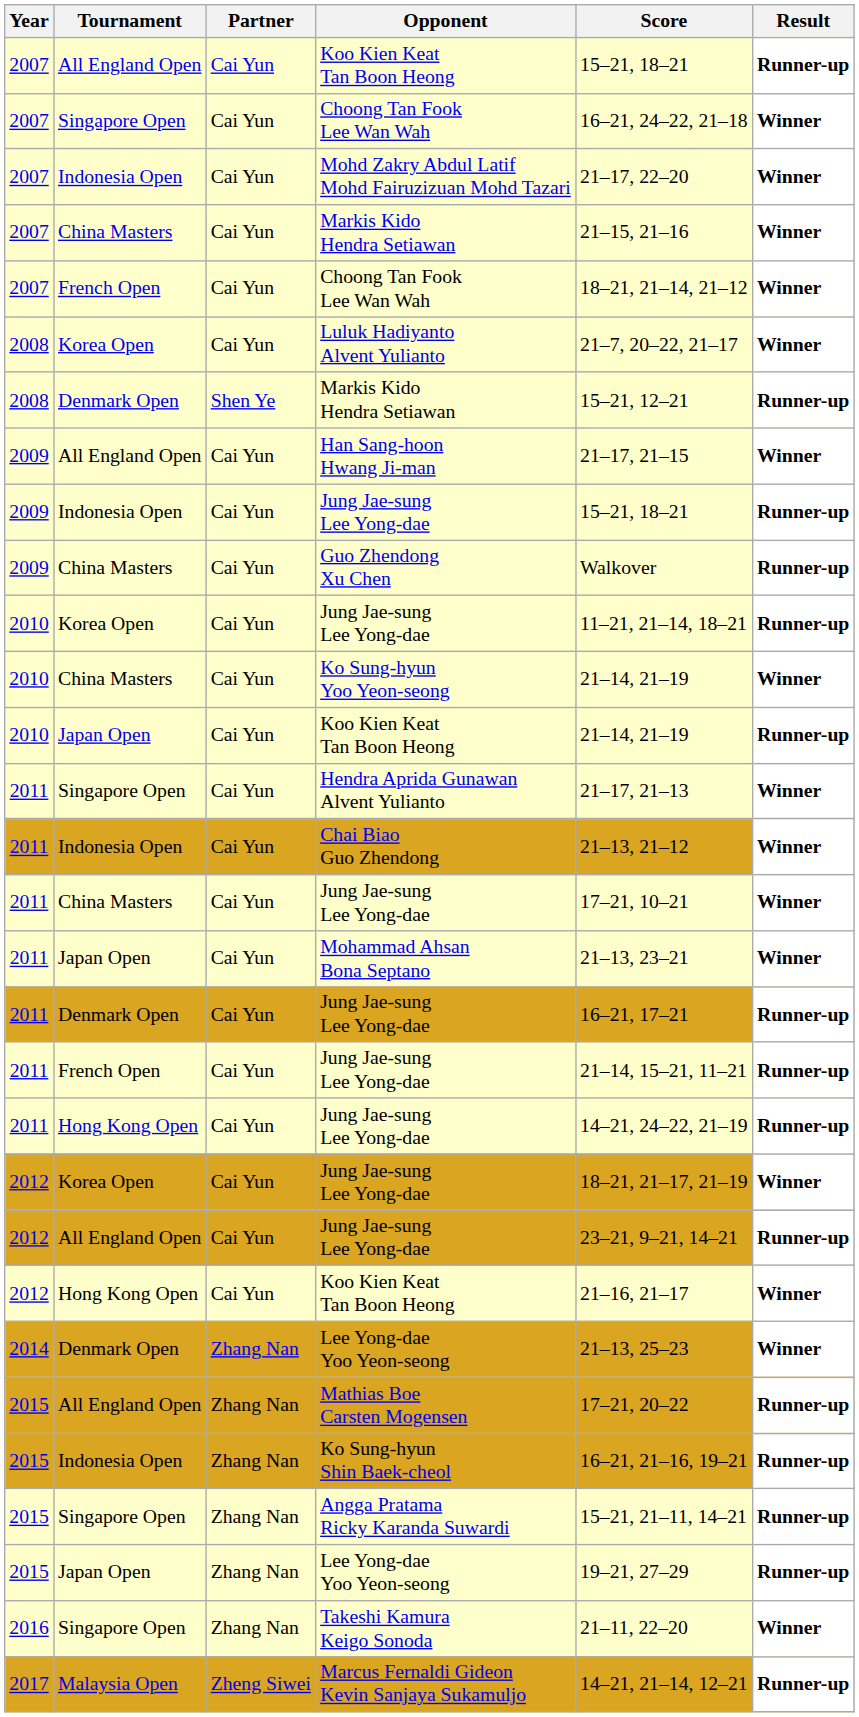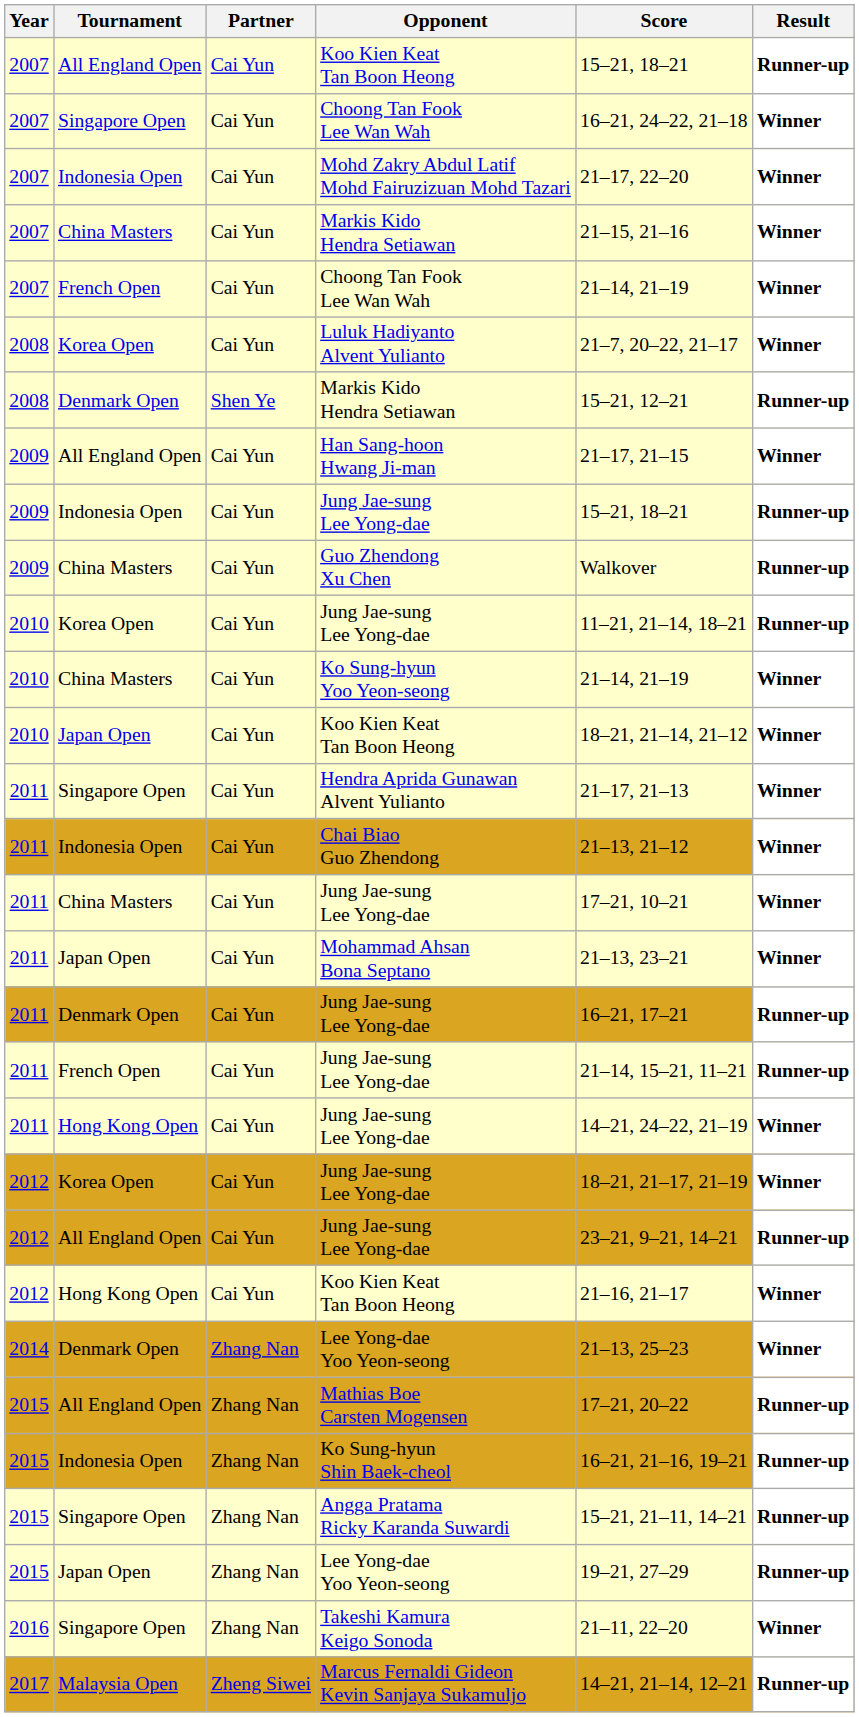 <table class="sortable wikitable" style="font-size: 90%;">
 <tr>
 <th>Year</th>
 <th>Tournament</th>
 <th>Partner</th>
 <th>Opponent</th>
 <th>Score</th>
 <th>Result</th>
 </tr>
 <tr style="background:#FFFFCC">
 <td align="center"><a href='#'>2007</a></td>
 <td align="left"><a href='#'>All England Open</a></td>
 <td align="left"> <a href='#'>Cai Yun</a></td>
 <td align="left"> <a href='#'>Koo Kien Keat</a><br> <a href='#'>Tan Boon Heong</a></td>
 <td align="left">15–21, 18–21</td>
 <td style="text-align:left; background:white"> <strong>Runner-up</strong></td>
 </tr>
 <tr style="background:#FFFFCC">
 <td align="center"><a href='#'>2007</a></td>
 <td align="left"><a href='#'>Singapore Open</a></td>
 <td align="left"> Cai Yun</td>
 <td align="left"> <a href='#'>Choong Tan Fook</a><br> <a href='#'>Lee Wan Wah</a></td>
 <td align="left">16–21, 24–22, 21–18</td>
 <td style="text-align:left; background:white"> <strong>Winner</strong></td>
 </tr>
 <tr style="background:#FFFFCC">
 <td align="center"><a href='#'>2007</a></td>
 <td align="left"><a href='#'>Indonesia Open</a></td>
 <td align="left"> Cai Yun</td>
 <td align="left"> <a href='#'>Mohd Zakry Abdul Latif</a><br> <a href='#'>Mohd Fairuzizuan Mohd Tazari</a></td>
 <td align="left">21–17, 22–20</td>
 <td style="text-align:left; background:white"> <strong>Winner</strong></td>
 </tr>
 <tr style="background:#FFFFCC">
 <td align="center"><a href='#'>2007</a></td>
 <td align="left"><a href='#'>China Masters</a></td>
 <td align="left"> Cai Yun</td>
 <td align="left"> <a href='#'>Markis Kido</a><br> <a href='#'>Hendra Setiawan</a></td>
 <td align="left">21–15, 21–16</td>
 <td style="text-align:left; background:white"> <strong>Winner</strong></td>
 </tr>
 <tr style="background:#FFFFCC">
 <td align="center"><a href='#'>2007</a></td>
 <td align="left"><a href='#'>French Open</a></td>
 <td align="left"> Cai Yun</td>
 <td align="left"> Choong Tan Fook<br> Lee Wan Wah</td>
-<td align="left">18–21, 21–14, 21–12</td>
+<td align="left">21–14, 21–19</td>
 <td style="text-align:left; background:white"> <strong>Winner</strong></td>
 </tr>
 <tr style="background:#FFFFCC">
 <td align="center"><a href='#'>2008</a></td>
 <td align="left"><a href='#'>Korea Open</a></td>
 <td align="left"> Cai Yun</td>
 <td align="left"> <a href='#'>Luluk Hadiyanto</a><br> <a href='#'>Alvent Yulianto</a></td>
 <td align="left">21–7, 20–22, 21–17</td>
 <td style="text-align:left; background:white"> <strong>Winner</strong></td>
 </tr>
 <tr style="background:#FFFFCC">
 <td align="center"><a href='#'>2008</a></td>
 <td align="left"><a href='#'>Denmark Open</a></td>
 <td align="left"> <a href='#'>Shen Ye</a></td>
 <td align="left"> Markis Kido<br> Hendra Setiawan</td>
 <td align="left">15–21, 12–21</td>
 <td style="text-align:left; background:white"> <strong>Runner-up</strong></td>
 </tr>
 <tr style="background:#FFFFCC">
 <td align="center"><a href='#'>2009</a></td>
 <td align="left">All England Open</td>
 <td align="left"> Cai Yun</td>
 <td align="left"> <a href='#'>Han Sang-hoon</a><br> <a href='#'>Hwang Ji-man</a></td>
 <td align="left">21–17, 21–15</td>
 <td style="text-align:left; background:white"> <strong>Winner</strong></td>
 </tr>
 <tr style="background:#FFFFCC">
 <td align="center"><a href='#'>2009</a></td>
 <td align="left">Indonesia Open</td>
 <td align="left"> Cai Yun</td>
 <td align="left"> <a href='#'>Jung Jae-sung</a><br> <a href='#'>Lee Yong-dae</a></td>
 <td align="left">15–21, 18–21</td>
 <td style="text-align:left; background:white"> <strong>Runner-up</strong></td>
 </tr>
 <tr style="background:#FFFFCC">
 <td align="center"><a href='#'>2009</a></td>
 <td align="left">China Masters</td>
 <td align="left"> Cai Yun</td>
 <td align="left"> <a href='#'>Guo Zhendong</a><br> <a href='#'>Xu Chen</a></td>
 <td align="left">Walkover</td>
 <td style="text-align:left; background:white"> <strong>Runner-up</strong></td>
 </tr>
 <tr style="background:#FFFFCC">
 <td align="center"><a href='#'>2010</a></td>
 <td align="left">Korea Open</td>
 <td align="left"> Cai Yun</td>
 <td align="left"> Jung Jae-sung<br> Lee Yong-dae</td>
 <td align="left">11–21, 21–14, 18–21</td>
 <td style="text-align:left; background:white"> <strong>Runner-up</strong></td>
 </tr>
 <tr style="background:#FFFFCC">
 <td align="center"><a href='#'>2010</a></td>
 <td align="left">China Masters</td>
 <td align="left"> Cai Yun</td>
 <td align="left"> <a href='#'>Ko Sung-hyun</a><br> <a href='#'>Yoo Yeon-seong</a></td>
 <td align="left">21–14, 21–19</td>
 <td style="text-align:left; background:white"> <strong>Winner</strong></td>
 </tr>
 <tr style="background:#FFFFCC">
 <td align="center"><a href='#'>2010</a></td>
 <td align="left"><a href='#'>Japan Open</a></td>
 <td align="left"> Cai Yun</td>
 <td align="left"> Koo Kien Keat<br> Tan Boon Heong</td>
-<td align="left">21–14, 21–19</td>
-<td style="text-align:left; background:white"> <strong>Runner-up</strong></td>
+<td align="left">18–21, 21–14, 21–12</td>
+<td style="text-align:left; background:white"> <strong>Winner</strong></td>
 </tr>
 <tr style="background:#FFFFCC">
 <td align="center"><a href='#'>2011</a></td>
 <td align="left">Singapore Open</td>
 <td align="left"> Cai Yun</td>
 <td align="left"> <a href='#'>Hendra Aprida Gunawan</a><br> Alvent Yulianto</td>
 <td align="left">21–17, 21–13</td>
 <td style="text-align:left; background:white"> <strong>Winner</strong></td>
 </tr>
 <tr style="background:#DAA520">
 <td align="center"><a href='#'>2011</a></td>
 <td align="left">Indonesia Open</td>
 <td align="left"> Cai Yun</td>
 <td align="left"> <a href='#'>Chai Biao</a><br> Guo Zhendong</td>
 <td align="left">21–13, 21–12</td>
 <td style="text-align:left; background:white"> <strong>Winner</strong></td>
 </tr>
 <tr style="background:#FFFFCC">
 <td align="center"><a href='#'>2011</a></td>
 <td align="left">China Masters</td>
 <td align="left"> Cai Yun</td>
 <td align="left"> Jung Jae-sung<br> Lee Yong-dae</td>
 <td align="left">17–21, 10–21</td>
 <td style="text-align:left; background:white"> <strong>Winner</strong></td>
 </tr>
 <tr style="background:#FFFFCC">
 <td align="center"><a href='#'>2011</a></td>
 <td align="left">Japan Open</td>
 <td align="left"> Cai Yun</td>
 <td align="left"> <a href='#'>Mohammad Ahsan</a><br> <a href='#'>Bona Septano</a></td>
 <td align="left">21–13, 23–21</td>
 <td style="text-align:left; background:white"> <strong>Winner</strong></td>
 </tr>
 <tr style="background:#DAA520">
 <td align="center"><a href='#'>2011</a></td>
 <td align="left">Denmark Open</td>
 <td align="left"> Cai Yun</td>
 <td align="left"> Jung Jae-sung<br> Lee Yong-dae</td>
 <td align="left">16–21, 17–21</td>
 <td style="text-align:left; background:white"> <strong>Runner-up</strong></td>
 </tr>
 <tr style="background:#FFFFCC">
 <td align="center"><a href='#'>2011</a></td>
 <td align="left">French Open</td>
 <td align="left"> Cai Yun</td>
 <td align="left"> Jung Jae-sung<br> Lee Yong-dae</td>
 <td align="left">21–14, 15–21, 11–21</td>
 <td style="text-align:left; background:white"> <strong>Runner-up</strong></td>
 </tr>
 <tr style="background:#FFFFCC">
 <td align="center"><a href='#'>2011</a></td>
 <td align="left"><a href='#'>Hong Kong Open</a></td>
 <td align="left"> Cai Yun</td>
 <td align="left"> Jung Jae-sung<br> Lee Yong-dae</td>
 <td align="left">14–21, 24–22, 21–19</td>
-<td style="text-align:left; background:white"> <strong>Runner-up</strong></td>
+<td style="text-align:left; background:white"> <strong>Winner</strong></td>
 </tr>
 <tr style="background:#DAA520">
 <td align="center"><a href='#'>2012</a></td>
 <td align="left">Korea Open</td>
 <td align="left"> Cai Yun</td>
 <td align="left"> Jung Jae-sung<br> Lee Yong-dae</td>
 <td align="left">18–21, 21–17, 21–19</td>
 <td style="text-align:left; background:white"> <strong>Winner</strong></td>
 </tr>
 <tr style="background:#DAA520">
 <td align="center"><a href='#'>2012</a></td>
 <td align="left">All England Open</td>
 <td align="left"> Cai Yun</td>
 <td align="left"> Jung Jae-sung<br> Lee Yong-dae</td>
 <td align="left">23–21, 9–21, 14–21</td>
 <td style="text-align:left; background:white"> <strong>Runner-up</strong></td>
 </tr>
 <tr style="background:#FFFFCC">
 <td align="center"><a href='#'>2012</a></td>
 <td align="left">Hong Kong Open</td>
 <td align="left"> Cai Yun</td>
 <td align="left"> Koo Kien Keat<br> Tan Boon Heong</td>
 <td align="left">21–16, 21–17</td>
 <td style="text-align:left; background:white"> <strong>Winner</strong></td>
 </tr>
 <tr style="background:#DAA520">
 <td align="center"><a href='#'>2014</a></td>
 <td align="left">Denmark Open</td>
 <td align="left"> <a href='#'>Zhang Nan</a></td>
 <td align="left"> Lee Yong-dae<br> Yoo Yeon-seong</td>
 <td align="left">21–13, 25–23</td>
 <td style="text-align:left; background:white"> <strong>Winner</strong></td>
 </tr>
 <tr style="background:#DAA520">
 <td align="center"><a href='#'>2015</a></td>
 <td align="left">All England Open</td>
 <td align="left"> Zhang Nan</td>
 <td align="left"> <a href='#'>Mathias Boe</a><br> <a href='#'>Carsten Mogensen</a></td>
 <td align="left">17–21, 20–22</td>
 <td style="text-align:left; background:white"> <strong>Runner-up</strong></td>
 </tr>
 <tr style="background:#DAA520">
 <td align="center"><a href='#'>2015</a></td>
 <td align="left">Indonesia Open</td>
 <td align="left"> Zhang Nan</td>
 <td align="left"> Ko Sung-hyun<br> <a href='#'>Shin Baek-cheol</a></td>
 <td align="left">16–21, 21–16, 19–21</td>
 <td style="text-align:left; background:white"> <strong>Runner-up</strong></td>
 </tr>
 <tr style="background:#FFFFCC">
 <td align="center"><a href='#'>2015</a></td>
 <td align="left">Singapore Open</td>
 <td align="left"> Zhang Nan</td>
 <td align="left"> <a href='#'>Angga Pratama</a><br> <a href='#'>Ricky Karanda Suwardi</a></td>
 <td align="left">15–21, 21–11, 14–21</td>
 <td style="text-align:left; background:white"> <strong>Runner-up</strong></td>
 </tr>
 <tr style="background:#FFFFCC">
 <td align="center"><a href='#'>2015</a></td>
 <td align="left">Japan Open</td>
 <td align="left"> Zhang Nan</td>
 <td align="left"> Lee Yong-dae<br> Yoo Yeon-seong</td>
 <td align="left">19–21, 27–29</td>
 <td style="text-align:left; background:white"> <strong>Runner-up</strong></td>
 </tr>
 <tr style="background:#FFFFCC">
 <td align="center"><a href='#'>2016</a></td>
 <td align="left">Singapore Open</td>
 <td align="left"> Zhang Nan</td>
 <td align="left"> <a href='#'>Takeshi Kamura</a><br> <a href='#'>Keigo Sonoda</a></td>
 <td align="left">21–11, 22–20</td>
 <td style="text-align:left; background:white"> <strong>Winner</strong></td>
 </tr>
 <tr style="background:#DAA520">
 <td align="center"><a href='#'>2017</a></td>
 <td align="left"><a href='#'>Malaysia Open</a></td>
 <td align="left"> <a href='#'>Zheng Siwei</a></td>
 <td align="left"> <a href='#'>Marcus Fernaldi Gideon</a><br> <a href='#'>Kevin Sanjaya Sukamuljo</a></td>
 <td align="left">14–21, 21–14, 12–21</td>
 <td style="text-align:left; background:white"> <strong>Runner-up</strong></td>
 </tr>
 </table>
